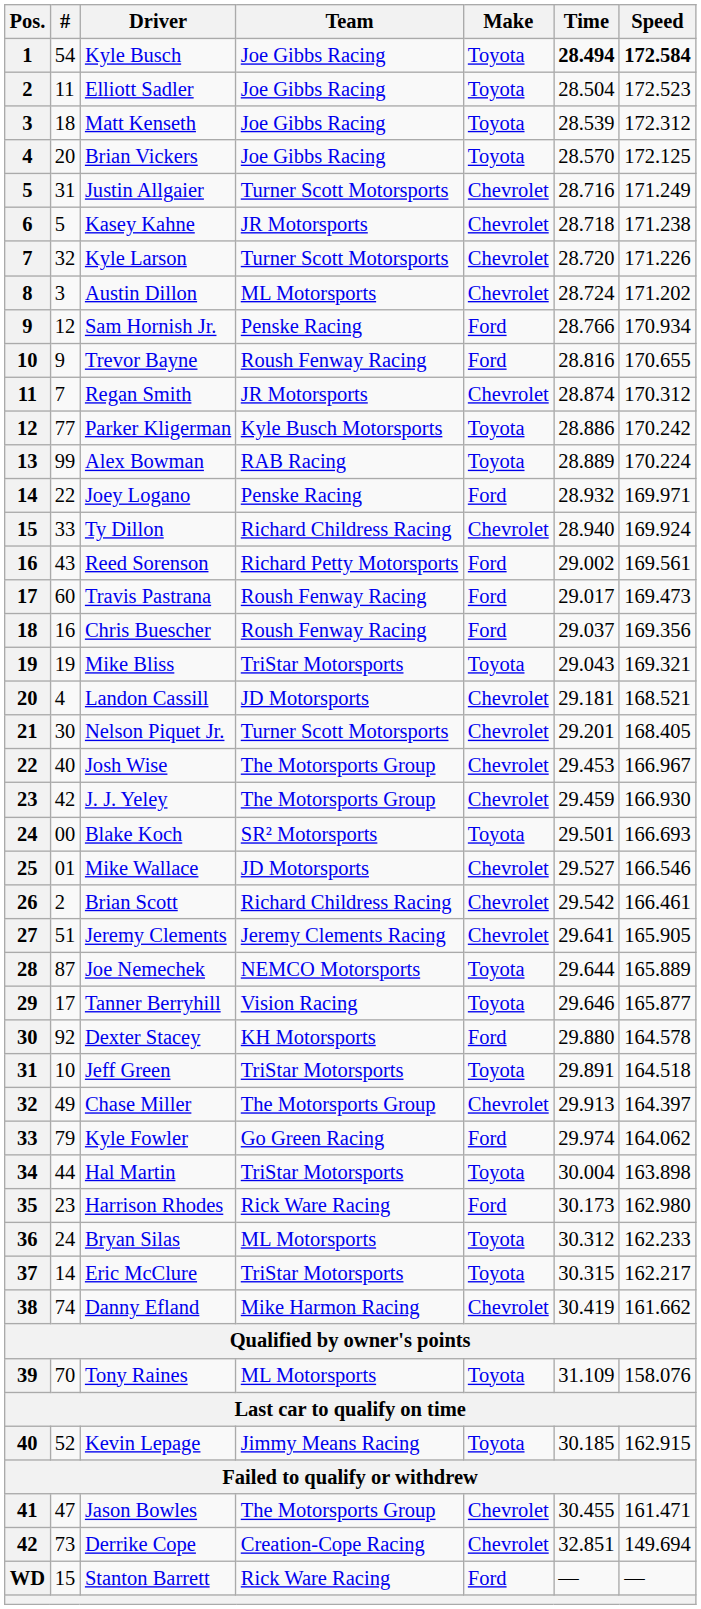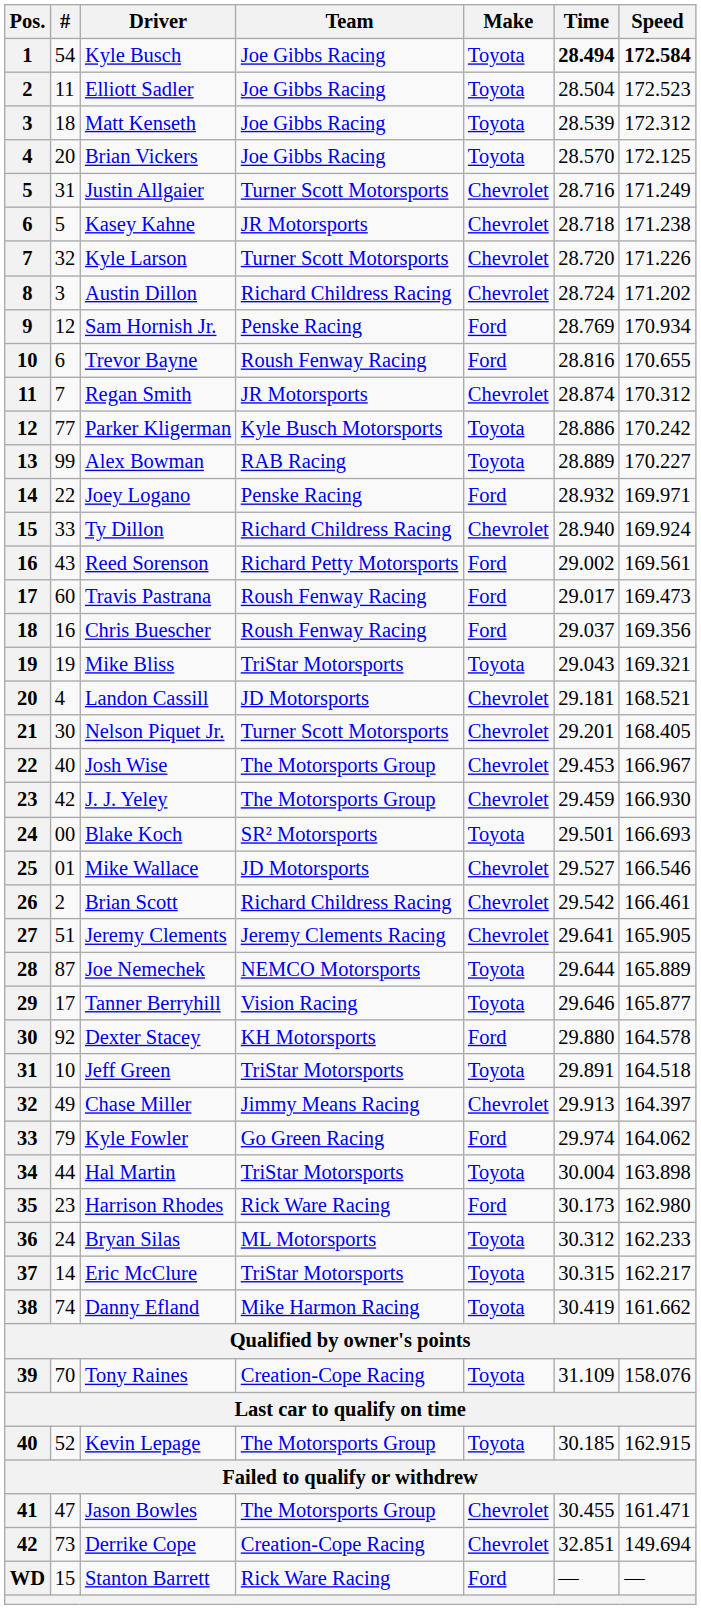 <table class="wikitable" style="font-size:95%">
 <tr>
 <th>Pos.</th>
 <th>#</th>
 <th>Driver</th>
 <th>Team</th>
 <th>Make</th>
 <th>Time</th>
 <th>Speed</th>
 </tr>
 <tr>
 <th>1</th>
 <td>54</td>
 <td><a href='#'>Kyle Busch</a></td>
 <td><a href='#'>Joe Gibbs Racing</a></td>
 <td><a href='#'>Toyota</a></td>
 <td><strong>28.494</strong></td>
 <td><strong>172.584</strong></td>
 </tr>
 <tr>
 <th>2</th>
 <td>11</td>
 <td><a href='#'>Elliott Sadler</a></td>
 <td><a href='#'>Joe Gibbs Racing</a></td>
 <td><a href='#'>Toyota</a></td>
 <td>28.504</td>
 <td>172.523</td>
 </tr>
 <tr>
 <th>3</th>
 <td>18</td>
 <td><a href='#'>Matt Kenseth</a></td>
 <td><a href='#'>Joe Gibbs Racing</a></td>
 <td><a href='#'>Toyota</a></td>
 <td>28.539</td>
 <td>172.312</td>
 </tr>
 <tr>
 <th>4</th>
 <td>20</td>
 <td><a href='#'>Brian Vickers</a></td>
 <td><a href='#'>Joe Gibbs Racing</a></td>
 <td><a href='#'>Toyota</a></td>
 <td>28.570</td>
 <td>172.125</td>
 </tr>
 <tr>
 <th>5</th>
 <td>31</td>
 <td><a href='#'>Justin Allgaier</a></td>
 <td><a href='#'>Turner Scott Motorsports</a></td>
 <td><a href='#'>Chevrolet</a></td>
 <td>28.716</td>
 <td>171.249</td>
 </tr>
 <tr>
 <th>6</th>
 <td>5</td>
 <td><a href='#'>Kasey Kahne</a></td>
 <td><a href='#'>JR Motorsports</a></td>
 <td><a href='#'>Chevrolet</a></td>
 <td>28.718</td>
 <td>171.238</td>
 </tr>
 <tr>
 <th>7</th>
 <td>32</td>
 <td><a href='#'>Kyle Larson</a></td>
 <td><a href='#'>Turner Scott Motorsports</a></td>
 <td><a href='#'>Chevrolet</a></td>
 <td>28.720</td>
 <td>171.226</td>
 </tr>
 <tr>
 <th>8</th>
 <td>3</td>
 <td><a href='#'>Austin Dillon</a></td>
-<td><a href='#'>ML Motorsports</a></td>
+<td><a href='#'>Richard Childress Racing</a></td>
 <td><a href='#'>Chevrolet</a></td>
 <td>28.724</td>
 <td>171.202</td>
 </tr>
 <tr>
 <th>9</th>
 <td>12</td>
 <td><a href='#'>Sam Hornish Jr.</a></td>
 <td><a href='#'>Penske Racing</a></td>
 <td><a href='#'>Ford</a></td>
-<td>28.766</td>
+<td>28.769</td>
 <td>170.934</td>
 </tr>
 <tr>
 <th>10</th>
-<td>9</td>
+<td>6</td>
 <td><a href='#'>Trevor Bayne</a></td>
 <td><a href='#'>Roush Fenway Racing</a></td>
 <td><a href='#'>Ford</a></td>
 <td>28.816</td>
 <td>170.655</td>
 </tr>
 <tr>
 <th>11</th>
 <td>7</td>
 <td><a href='#'>Regan Smith</a></td>
 <td><a href='#'>JR Motorsports</a></td>
 <td><a href='#'>Chevrolet</a></td>
 <td>28.874</td>
 <td>170.312</td>
 </tr>
 <tr>
 <th>12</th>
 <td>77</td>
 <td><a href='#'>Parker Kligerman</a></td>
 <td><a href='#'>Kyle Busch Motorsports</a></td>
 <td><a href='#'>Toyota</a></td>
 <td>28.886</td>
 <td>170.242</td>
 </tr>
 <tr>
 <th>13</th>
 <td>99</td>
 <td><a href='#'>Alex Bowman</a></td>
 <td><a href='#'>RAB Racing</a></td>
 <td><a href='#'>Toyota</a></td>
 <td>28.889</td>
-<td>170.224</td>
+<td>170.227</td>
 </tr>
 <tr>
 <th>14</th>
 <td>22</td>
 <td><a href='#'>Joey Logano</a></td>
 <td><a href='#'>Penske Racing</a></td>
 <td><a href='#'>Ford</a></td>
 <td>28.932</td>
 <td>169.971</td>
 </tr>
 <tr>
 <th>15</th>
 <td>33</td>
 <td><a href='#'>Ty Dillon</a></td>
 <td><a href='#'>Richard Childress Racing</a></td>
 <td><a href='#'>Chevrolet</a></td>
 <td>28.940</td>
 <td>169.924</td>
 </tr>
 <tr>
 <th>16</th>
 <td>43</td>
 <td><a href='#'>Reed Sorenson</a></td>
 <td><a href='#'>Richard Petty Motorsports</a></td>
 <td><a href='#'>Ford</a></td>
 <td>29.002</td>
 <td>169.561</td>
 </tr>
 <tr>
 <th>17</th>
 <td>60</td>
 <td><a href='#'>Travis Pastrana</a></td>
 <td><a href='#'>Roush Fenway Racing</a></td>
 <td><a href='#'>Ford</a></td>
 <td>29.017</td>
 <td>169.473</td>
 </tr>
 <tr>
 <th>18</th>
 <td>16</td>
 <td><a href='#'>Chris Buescher</a></td>
 <td><a href='#'>Roush Fenway Racing</a></td>
 <td><a href='#'>Ford</a></td>
 <td>29.037</td>
 <td>169.356</td>
 </tr>
 <tr>
 <th>19</th>
 <td>19</td>
 <td><a href='#'>Mike Bliss</a></td>
 <td><a href='#'>TriStar Motorsports</a></td>
 <td><a href='#'>Toyota</a></td>
 <td>29.043</td>
 <td>169.321</td>
 </tr>
 <tr>
 <th>20</th>
 <td>4</td>
 <td><a href='#'>Landon Cassill</a></td>
 <td><a href='#'>JD Motorsports</a></td>
 <td><a href='#'>Chevrolet</a></td>
 <td>29.181</td>
 <td>168.521</td>
 </tr>
 <tr>
 <th>21</th>
 <td>30</td>
 <td><a href='#'>Nelson Piquet Jr.</a></td>
 <td><a href='#'>Turner Scott Motorsports</a></td>
 <td><a href='#'>Chevrolet</a></td>
 <td>29.201</td>
 <td>168.405</td>
 </tr>
 <tr>
 <th>22</th>
 <td>40</td>
 <td><a href='#'>Josh Wise</a></td>
 <td><a href='#'>The Motorsports Group</a></td>
 <td><a href='#'>Chevrolet</a></td>
 <td>29.453</td>
 <td>166.967</td>
 </tr>
 <tr>
 <th>23</th>
 <td>42</td>
 <td><a href='#'>J. J. Yeley</a></td>
 <td><a href='#'>The Motorsports Group</a></td>
 <td><a href='#'>Chevrolet</a></td>
 <td>29.459</td>
 <td>166.930</td>
 </tr>
 <tr>
 <th>24</th>
 <td>00</td>
 <td><a href='#'>Blake Koch</a></td>
 <td><a href='#'>SR² Motorsports</a></td>
 <td><a href='#'>Toyota</a></td>
 <td>29.501</td>
 <td>166.693</td>
 </tr>
 <tr>
 <th>25</th>
 <td>01</td>
 <td><a href='#'>Mike Wallace</a></td>
 <td><a href='#'>JD Motorsports</a></td>
 <td><a href='#'>Chevrolet</a></td>
 <td>29.527</td>
 <td>166.546</td>
 </tr>
 <tr>
 <th>26</th>
 <td>2</td>
 <td><a href='#'>Brian Scott</a></td>
 <td><a href='#'>Richard Childress Racing</a></td>
 <td><a href='#'>Chevrolet</a></td>
 <td>29.542</td>
 <td>166.461</td>
 </tr>
 <tr>
 <th>27</th>
 <td>51</td>
 <td><a href='#'>Jeremy Clements</a></td>
 <td><a href='#'>Jeremy Clements Racing</a></td>
 <td><a href='#'>Chevrolet</a></td>
 <td>29.641</td>
 <td>165.905</td>
 </tr>
 <tr>
 <th>28</th>
 <td>87</td>
 <td><a href='#'>Joe Nemechek</a></td>
 <td><a href='#'>NEMCO Motorsports</a></td>
 <td><a href='#'>Toyota</a></td>
 <td>29.644</td>
 <td>165.889</td>
 </tr>
 <tr>
 <th>29</th>
 <td>17</td>
 <td><a href='#'>Tanner Berryhill</a></td>
 <td><a href='#'>Vision Racing</a></td>
 <td><a href='#'>Toyota</a></td>
 <td>29.646</td>
 <td>165.877</td>
 </tr>
 <tr>
 <th>30</th>
 <td>92</td>
 <td><a href='#'>Dexter Stacey</a></td>
 <td><a href='#'>KH Motorsports</a></td>
 <td><a href='#'>Ford</a></td>
 <td>29.880</td>
 <td>164.578</td>
 </tr>
 <tr>
 <th>31</th>
 <td>10</td>
 <td><a href='#'>Jeff Green</a></td>
 <td><a href='#'>TriStar Motorsports</a></td>
 <td><a href='#'>Toyota</a></td>
 <td>29.891</td>
 <td>164.518</td>
 </tr>
 <tr>
 <th>32</th>
 <td>49</td>
 <td><a href='#'>Chase Miller</a></td>
-<td><a href='#'>The Motorsports Group</a></td>
+<td><a href='#'>Jimmy Means Racing</a></td>
 <td><a href='#'>Chevrolet</a></td>
 <td>29.913</td>
 <td>164.397</td>
 </tr>
 <tr>
 <th>33</th>
 <td>79</td>
 <td><a href='#'>Kyle Fowler</a></td>
 <td><a href='#'>Go Green Racing</a></td>
 <td><a href='#'>Ford</a></td>
 <td>29.974</td>
 <td>164.062</td>
 </tr>
 <tr>
 <th>34</th>
 <td>44</td>
 <td><a href='#'>Hal Martin</a></td>
 <td><a href='#'>TriStar Motorsports</a></td>
 <td><a href='#'>Toyota</a></td>
 <td>30.004</td>
 <td>163.898</td>
 </tr>
 <tr>
 <th>35</th>
 <td>23</td>
 <td><a href='#'>Harrison Rhodes</a></td>
 <td><a href='#'>Rick Ware Racing</a></td>
 <td><a href='#'>Ford</a></td>
 <td>30.173</td>
 <td>162.980</td>
 </tr>
 <tr>
 <th>36</th>
 <td>24</td>
 <td><a href='#'>Bryan Silas</a></td>
 <td><a href='#'>ML Motorsports</a></td>
 <td><a href='#'>Toyota</a></td>
 <td>30.312</td>
 <td>162.233</td>
 </tr>
 <tr>
 <th>37</th>
 <td>14</td>
 <td><a href='#'>Eric McClure</a></td>
 <td><a href='#'>TriStar Motorsports</a></td>
 <td><a href='#'>Toyota</a></td>
 <td>30.315</td>
 <td>162.217</td>
 </tr>
 <tr>
 <th>38</th>
 <td>74</td>
 <td><a href='#'>Danny Efland</a></td>
 <td><a href='#'>Mike Harmon Racing</a></td>
-<td><a href='#'>Chevrolet</a></td>
+<td><a href='#'>Toyota</a></td>
 <td>30.419</td>
 <td>161.662</td>
 </tr>
 <tr>
 <th colspan="7">Qualified by owner's points</th>
 </tr>
 <tr>
 <th>39</th>
 <td>70</td>
 <td><a href='#'>Tony Raines</a></td>
-<td><a href='#'>ML Motorsports</a></td>
+<td><a href='#'>Creation-Cope Racing</a></td>
 <td><a href='#'>Toyota</a></td>
 <td>31.109</td>
 <td>158.076</td>
 </tr>
 <tr>
 <th colspan="7">Last car to qualify on time</th>
 </tr>
 <tr>
 <th>40</th>
 <td>52</td>
 <td><a href='#'>Kevin Lepage</a></td>
-<td><a href='#'>Jimmy Means Racing</a></td>
+<td><a href='#'>The Motorsports Group</a></td>
 <td><a href='#'>Toyota</a></td>
 <td>30.185</td>
 <td>162.915</td>
 </tr>
 <tr>
 <th colspan="7">Failed to qualify or withdrew</th>
 </tr>
 <tr>
 <th>41</th>
 <td>47</td>
 <td><a href='#'>Jason Bowles</a></td>
 <td><a href='#'>The Motorsports Group</a></td>
 <td><a href='#'>Chevrolet</a></td>
 <td>30.455</td>
 <td>161.471</td>
 </tr>
 <tr>
 <th>42</th>
 <td>73</td>
 <td><a href='#'>Derrike Cope</a></td>
 <td><a href='#'>Creation-Cope Racing</a></td>
 <td><a href='#'>Chevrolet</a></td>
 <td>32.851</td>
 <td>149.694</td>
 </tr>
 <tr>
 <th>WD</th>
 <td>15</td>
 <td><a href='#'>Stanton Barrett</a></td>
 <td><a href='#'>Rick Ware Racing</a></td>
 <td><a href='#'>Ford</a></td>
 <td>—</td>
 <td>—</td>
 </tr>
 <tr>
 <th colspan="7"></th>
 </tr>
 </table>
